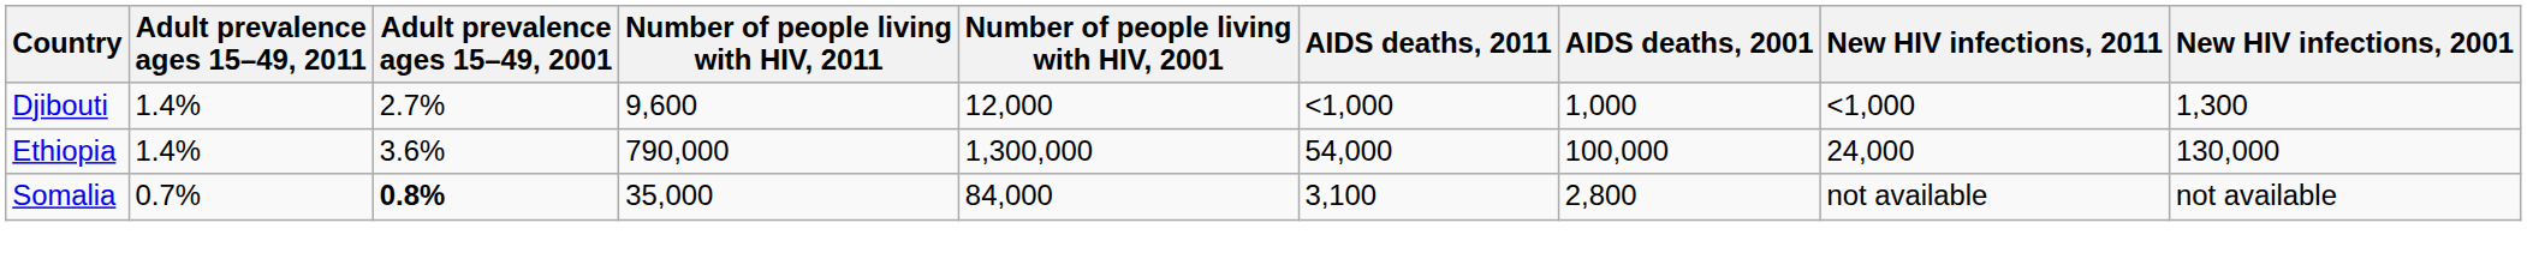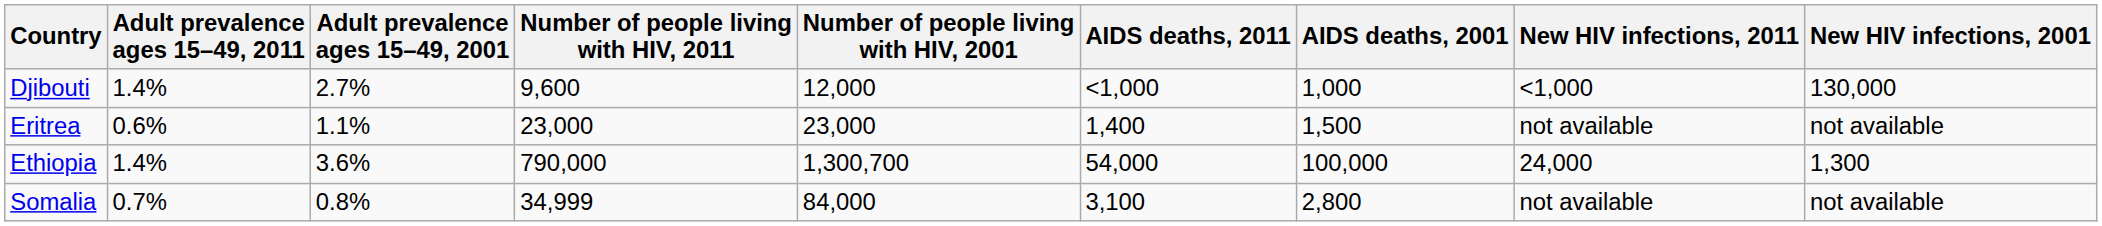 <table class="sortable wikitable">
 <tr>
 <th>Country</th>
 <th>Adult prevalence<br>ages 15–49, 2011</th>
 <th>Adult prevalence<br>ages 15–49, 2001</th>
 <th>Number of people living<br>with HIV, 2011</th>
 <th>Number of people living<br>with HIV, 2001</th>
 <th>AIDS deaths, 2011</th>
 <th>AIDS deaths, 2001</th>
 <th>New HIV infections, 2011</th>
 <th>New HIV infections, 2001</th>
 </tr>
 <tr>
 <td><a href='#'>Djibouti</a></td>
 <td>1.4%</td>
 <td>2.7%</td>
 <td>9,600</td>
 <td>12,000</td>
 <td><1,000</td>
 <td>1,000</td>
 <td><1,000</td>
-<td>1,300</td>
+<td>130,000</td>
+</tr>
+<tr>
+<td><a href='#'>Eritrea</a></td>
+<td>0.6%</td>
+<td>1.1%</td>
+<td>23,000</td>
+<td>23,000</td>
+<td>1,400</td>
+<td>1,500</td>
+<td>not available</td>
+<td>not available</td>
 </tr>
 <tr>
 <td><a href='#'>Ethiopia</a></td>
 <td>1.4%</td>
 <td>3.6%</td>
 <td>790,000</td>
-<td>1,300,000</td>
+<td>1,300,700</td>
 <td>54,000</td>
 <td>100,000</td>
 <td>24,000</td>
-<td>130,000</td>
+<td>1,300</td>
 </tr>
 <tr>
 <td><a href='#'>Somalia</a></td>
 <td>0.7%</td>
-<td><strong>0.8%</strong></td>
-<td>35,000</td>
+<td>0.8%</td>
+<td>34,999</td>
 <td>84,000</td>
 <td>3,100</td>
 <td>2,800</td>
 <td>not available</td>
 <td>not available</td>
 </tr>
 </table>
